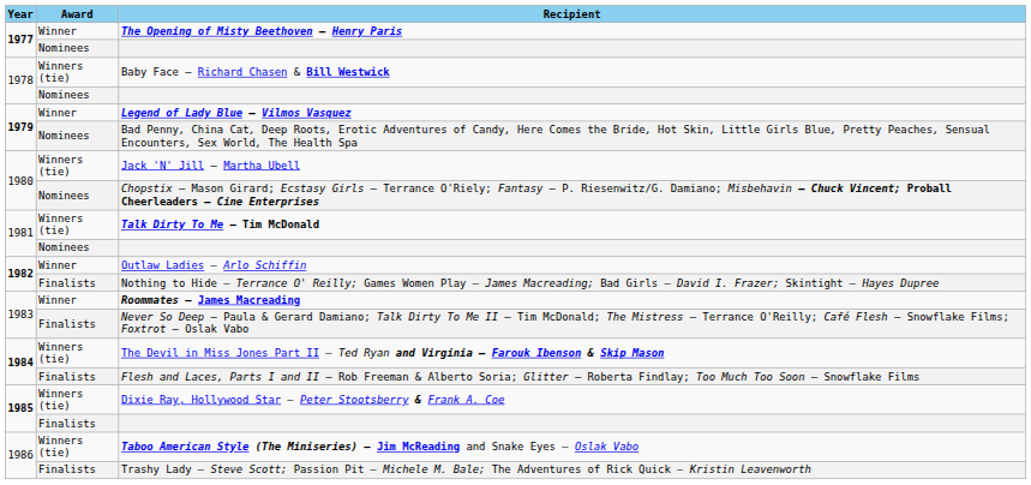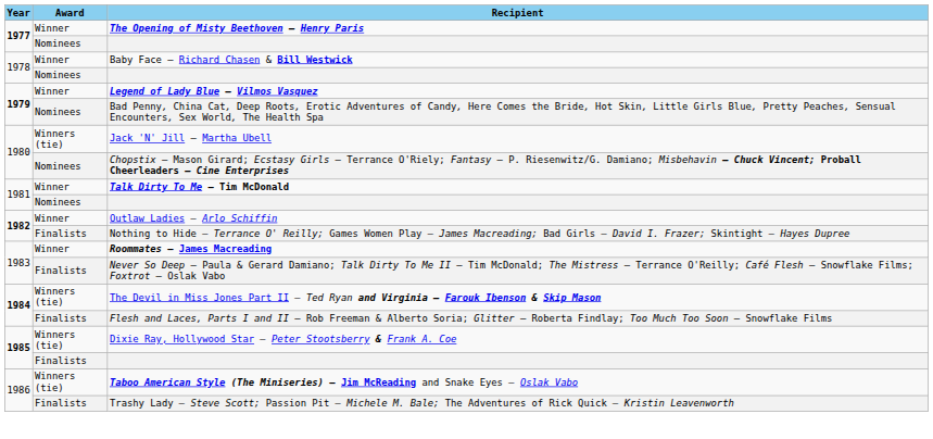 <table class="wikitable">
 <tr>
 <th style="background:#89CFF0">Year</th>
 <th style="background:#89CFF0">Award</th>
 <th style="background:#89CFF0">Recipient</th>
 </tr>
 <tr>
 <td rowspan=2><strong>1977</strong></td>
 <td>Winner</td>
 <td><strong><em><a href='#'>The Opening of Misty Beethoven</a><em> – <a href='#'>Henry Paris</a><strong></td>
 </tr>
 <tr>
 <td style="background:#F2F2F2">Nominees</td>
 <td style="background:#F2F2F2"></td>
 </tr>
 <tr>
 <td rowspan=2></strong>1978<strong></td>
-<td>Winners (tie)</td>
+<td>Winner</td>
 <td></em></strong>Baby Face</em> – <a href='#'>Richard Chasen</a></strong> & <strong><a href='#'>Bill Westwick</a></strong></td>
 </tr>
 <tr>
 <td style="background:#F2F2F2">Nominees</td>
 <td style="background:#F2F2F2"></td>
 </tr>
 <tr>
 <td rowspan=2><strong>1979</strong></td>
 <td>Winner</td>
 <td><strong><em><a href='#'>Legend of Lady Blue</a><em> – <a href='#'>Vilmos Vasquez</a><strong></td>
 </tr>
 <tr>
 <td style="background:#F2F2F2">Nominees</td>
 <td style="background:#F2F2F2"></em>Bad Penny<em>, </em>China Cat<em>, </em>Deep Roots<em>, </em>Erotic Adventures of Candy<em>, </em>Here Comes the Bride<em>, </em>Hot Skin<em>, </em>Little Girls Blue<em>, </em>Pretty Peaches<em>, </em>Sensual Encounters<em>, </em>Sex World<em>, </em>The Health Spa<em></td>
 </tr>
 <tr>
 <td rowspan=2></strong>1980<strong></td>
 <td>Winners (tie)</td>
 <td></em></strong><a href='#'>Jack 'N' Jill</a></em> – <a href='#'>Martha Ubell</a></strong></td>
 </tr>
 <tr>
 <td style="background:#F2F2F2">Nominees</td>
 <td style="background:#F2F2F2"><em>Chopstix</em> – Mason Girard; <em>Ecstasy Girls</em> – Terrance O'Riely; <em>Fantasy</em> – P. Riesenwitz/G. Damiano; <em>Misbehavin<strong> – Chuck Vincent; </em>Proball Cheerleaders<em> – Cine Enterprises</td>
 </tr>
 <tr>
 <td rowspan=2></strong>1981<strong></td>
-<td>Winners (tie)</td>
+<td>Winner</td>
 <td><strong><em><a href='#'>Talk Dirty To Me</a></em> – Tim McDonald</strong></td>
 </tr>
 <tr>
 <td style="background:#F2F2F2">Nominees</td>
 <td style="background:#F2F2F2"></td>
 </tr>
 <tr>
 <td rowspan=2><strong>1982</strong></td>
 <td>Winner</td>
 <td></em></strong><a href='#'>Outlaw Ladies</a><em> – <a href='#'>Arlo Schiffin</a><strong></td>
 </tr>
 <tr>
 <td style="background:#F2F2F2">Finalists</td>
 <td style="background:#F2F2F2"></em>Nothing to Hide<em> – Terrance O' Reilly; </em>Games Women Play<em> – James Macreading; </em>Bad Girls<em> – David I. Frazer; </em>Skintight<em> – Hayes Dupree</td>
 </tr>
 <tr>
 <td rowspan=2></strong>1983<strong></td>
 <td>Winner</td>
 <td><strong><em>Roommates</em> – <a href='#'>James Macreading</a></strong></td>
 </tr>
 <tr>
 <td style="background:#F2F2F2">Finalists</td>
 <td style="background:#F2F2F2"><em>Never So Deep</em> – Paula & Gerard Damiano; <em>Talk Dirty To Me II</em> – Tim McDonald; <em>The Mistress</em> – Terrance O'Reilly; <em>Café Flesh</em> – Snowflake Films; <em>Foxtrot</em> – Oslak Vabo</td>
 </tr>
 <tr>
 <td rowspan=2><strong>1984</strong></td>
 <td>Winners (tie)</td>
 <td></em></strong><a href='#'>The Devil in Miss Jones Part II</a><em> – Ted Ryan<strong> and <strong><em>Virginia</em> – <a href='#'>Farouk Ibenson</a></strong> & <strong><a href='#'>Skip Mason</a></strong></td>
 </tr>
 <tr>
 <td style="background:#F2F2F2">Finalists</td>
 <td style="background:#F2F2F2"><em>Flesh and Laces, Parts I and II</em> – Rob Freeman & Alberto Soria; <em>Glitter</em> – Roberta Findlay; <em>Too Much Too Soon</em> – Snowflake Films</td>
 </tr>
 <tr>
 <td rowspan=2><strong>1985</strong></td>
 <td>Winners (tie)</td>
 <td></em></strong><a href='#'>Dixie Ray, Hollywood Star</a><em> – <a href='#'>Peter Stootsberry</a><strong> & </strong><a href='#'>Frank A. Coe</a><strong></td>
 </tr>
 <tr>
 <td style="background:#F2F2F2">Finalists</td>
 <td style="background:#F2F2F2"></td>
 </tr>
 <tr>
 <td rowspan=2></strong>1986<strong></td>
 <td>Winners (tie)</td>
 <td><strong><em><a href='#'>Taboo American Style</a> (The Miniseries)</em> – <a href='#'>Jim McReading</a></strong> and </em></strong>Snake Eyes<em> – <a href='#'>Oslak Vabo</a><strong></td>
 </tr>
 <tr>
 <td style="background:#F2F2F2">Finalists</td>
 <td style="background:#F2F2F2"></em>Trashy Lady<em> – Steve Scott; </em>Passion Pit<em> – Michele M. Bale; </em>The Adventures of Rick Quick<em> – Kristin Leavenworth</td>
 </tr>
 </table>
